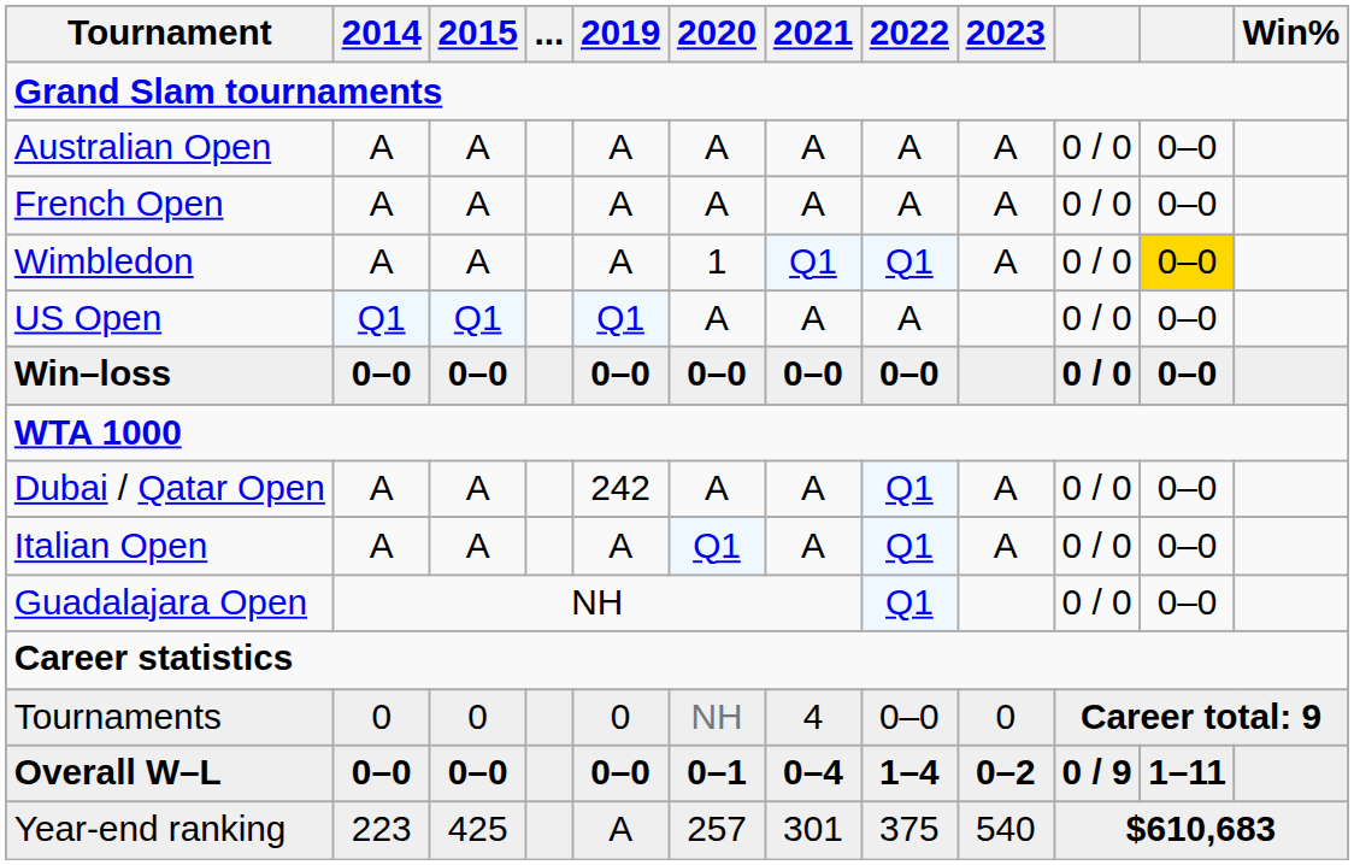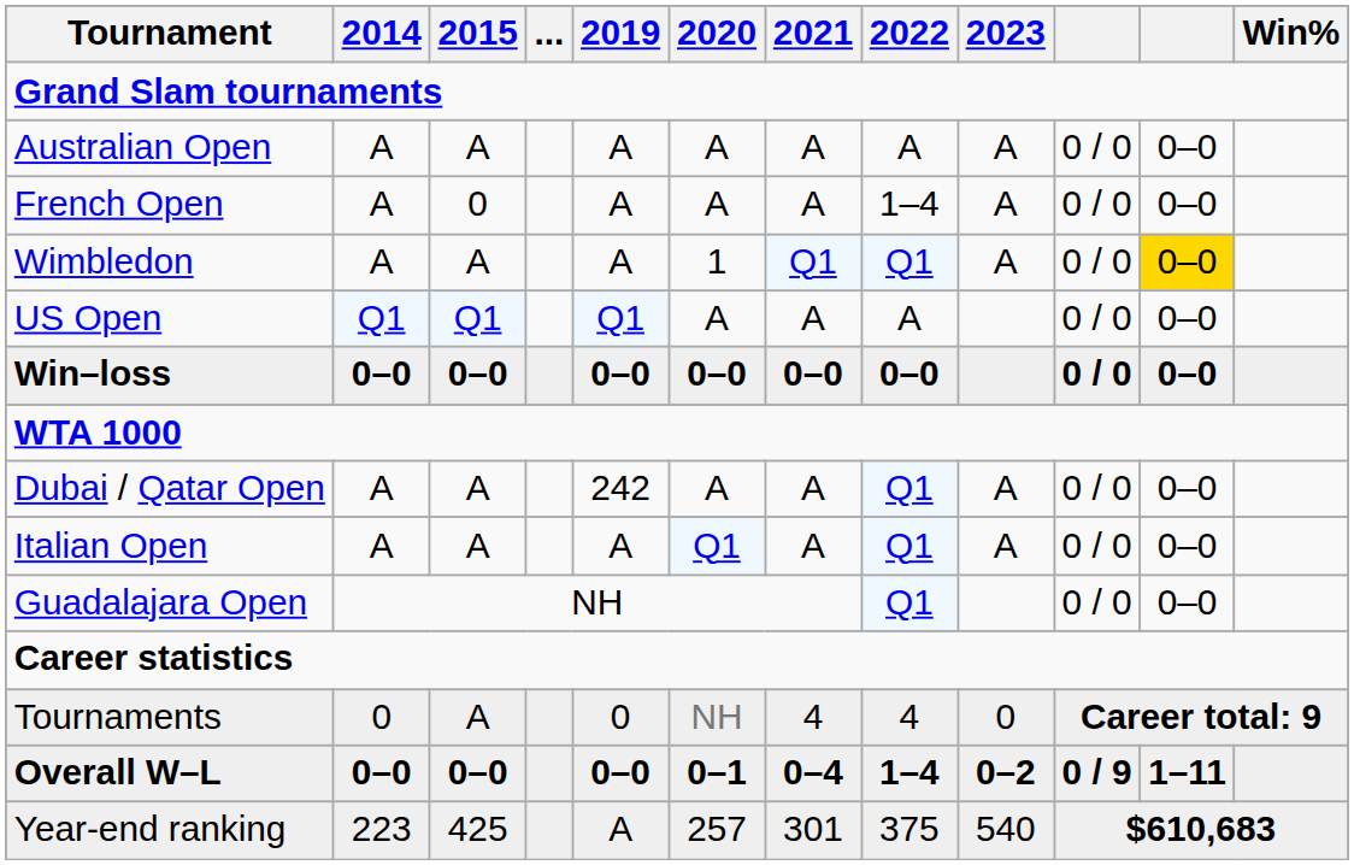 <table class="wikitable" style="text-align:center;">
 <tr>
 <th>Tournament</th>
 <th><a href='#'>2014</a></th>
 <th><a href='#'>2015</a></th>
 <th>...</th>
 <th><a href='#'>2019</a></th>
 <th><a href='#'>2020</a></th>
 <th><a href='#'>2021</a></th>
 <th><a href='#'>2022</a></th>
 <th><a href='#'>2023</a></th>
 <th></th>
 <th></th>
 <th>Win%</th>
 </tr>
 <tr>
 <td colspan="12" align="left"><strong><a href='#'>Grand Slam tournaments</a></strong></td>
 </tr>
 <tr>
 <td align="left"><a href='#'>Australian Open</a></td>
 <td>A</td>
 <td>A</td>
 <td></td>
 <td>A</td>
 <td>A</td>
 <td>A</td>
 <td>A</td>
 <td>A</td>
 <td>0 / 0</td>
 <td>0–0</td>
 <td></td>
 </tr>
 <tr>
 <td align="left"><a href='#'>French Open</a></td>
 <td>A</td>
-<td>A</td>
+<td>0</td>
 <td></td>
 <td>A</td>
 <td>A</td>
 <td>A</td>
-<td>A</td>
+<td>1–4</td>
 <td>A</td>
 <td>0 / 0</td>
 <td>0–0</td>
 <td></td>
 </tr>
 <tr>
 <td align="left"><a href='#'>Wimbledon</a></td>
 <td>A</td>
 <td>A</td>
 <td></td>
 <td>A</td>
 <td>1</td>
 <td bgcolor="f0f8ff"><a href='#'>Q1</a></td>
 <td bgcolor=f0f8ff><a href='#'>Q1</a></td>
 <td>A</td>
 <td>0 / 0</td>
 <td style="background: gold;">0–0</td>
 <td></td>
 </tr>
 <tr>
 <td align="left"><a href='#'>US Open</a></td>
 <td bgcolor="f0f8ff"><a href='#'>Q1</a></td>
 <td bgcolor="f0f8ff"><a href='#'>Q1</a></td>
 <td></td>
 <td bgcolor="f0f8ff"><a href='#'>Q1</a></td>
 <td>A</td>
 <td>A</td>
 <td>A</td>
 <td></td>
 <td>0 / 0</td>
 <td>0–0</td>
 <td></td>
 </tr>
 <tr style="background:#efefef; font-weight:bold;">
 <td style="text-align:left">Win–loss</td>
 <td>0–0</td>
 <td>0–0</td>
 <td></td>
 <td>0–0</td>
 <td>0–0</td>
 <td>0–0</td>
 <td>0–0</td>
 <td></td>
 <td>0 / 0</td>
 <td>0–0</td>
 <td></td>
 </tr>
 <tr>
 <td colspan="12" align="left"><strong><a href='#'>WTA 1000</a></strong></td>
 </tr>
 <tr>
 <td align="left"><a href='#'>Dubai</a> / <a href='#'>Qatar Open</a></td>
 <td>A</td>
 <td>A</td>
 <td></td>
 <td>242</td>
 <td>A</td>
 <td>A</td>
 <td bgcolor=f0f8ff><a href='#'>Q1</a></td>
 <td>A</td>
 <td>0 / 0</td>
 <td>0–0</td>
 <td></td>
 </tr>
 <tr>
 <td align="left"><a href='#'>Italian Open</a></td>
 <td>A</td>
 <td>A</td>
 <td></td>
 <td>A</td>
 <td bgcolor="f0f8ff"><a href='#'>Q1</a></td>
 <td>A</td>
 <td bgcolor="f0f8ff"><a href='#'>Q1</a></td>
 <td>A</td>
 <td>0 / 0</td>
 <td>0–0</td>
 <td></td>
 </tr>
 <tr>
 <td align="left"><a href='#'>Guadalajara Open</a></td>
 <td colspan="6">NH</td>
 <td bgcolor="f0f8ff"><a href='#'>Q1</a></td>
 <td></td>
 <td>0 / 0</td>
 <td>0–0</td>
 <td></td>
 </tr>
 <tr>
 <td colspan="12" align="left"><strong>Career statistics</strong></td>
 </tr>
 <tr bgcolor=efefef>
 <td align=left>Tournaments</td>
 <td>0</td>
-<td>0</td>
+<td>A</td>
 <td></td>
 <td>0</td>
 <td style="color:#767676;">NH</td>
 <td>4</td>
-<td>0–0</td>
+<td>4</td>
 <td>0</td>
 <td colspan="3"><strong>Career total: 9</strong></td>
 </tr>
 <tr style="background:#efefef; font-weight:bold;">
 <td align=left>Overall W–L</td>
 <td>0–0</td>
 <td>0–0</td>
 <td></td>
 <td>0–0</td>
 <td>0–1</td>
 <td>0–4</td>
 <td>1–4</td>
 <td>0–2</td>
 <td>0 / 9</td>
 <td>1–11</td>
 <td></td>
 </tr>
 <tr bgcolor=efefef>
 <td align=left>Year-end ranking</td>
 <td>223</td>
 <td>425</td>
 <td></td>
 <td>A</td>
 <td>257</td>
 <td>301</td>
 <td>375</td>
 <td>540</td>
 <td colspan="3"><strong>$610,683</strong></td>
 </tr>
 </table>
